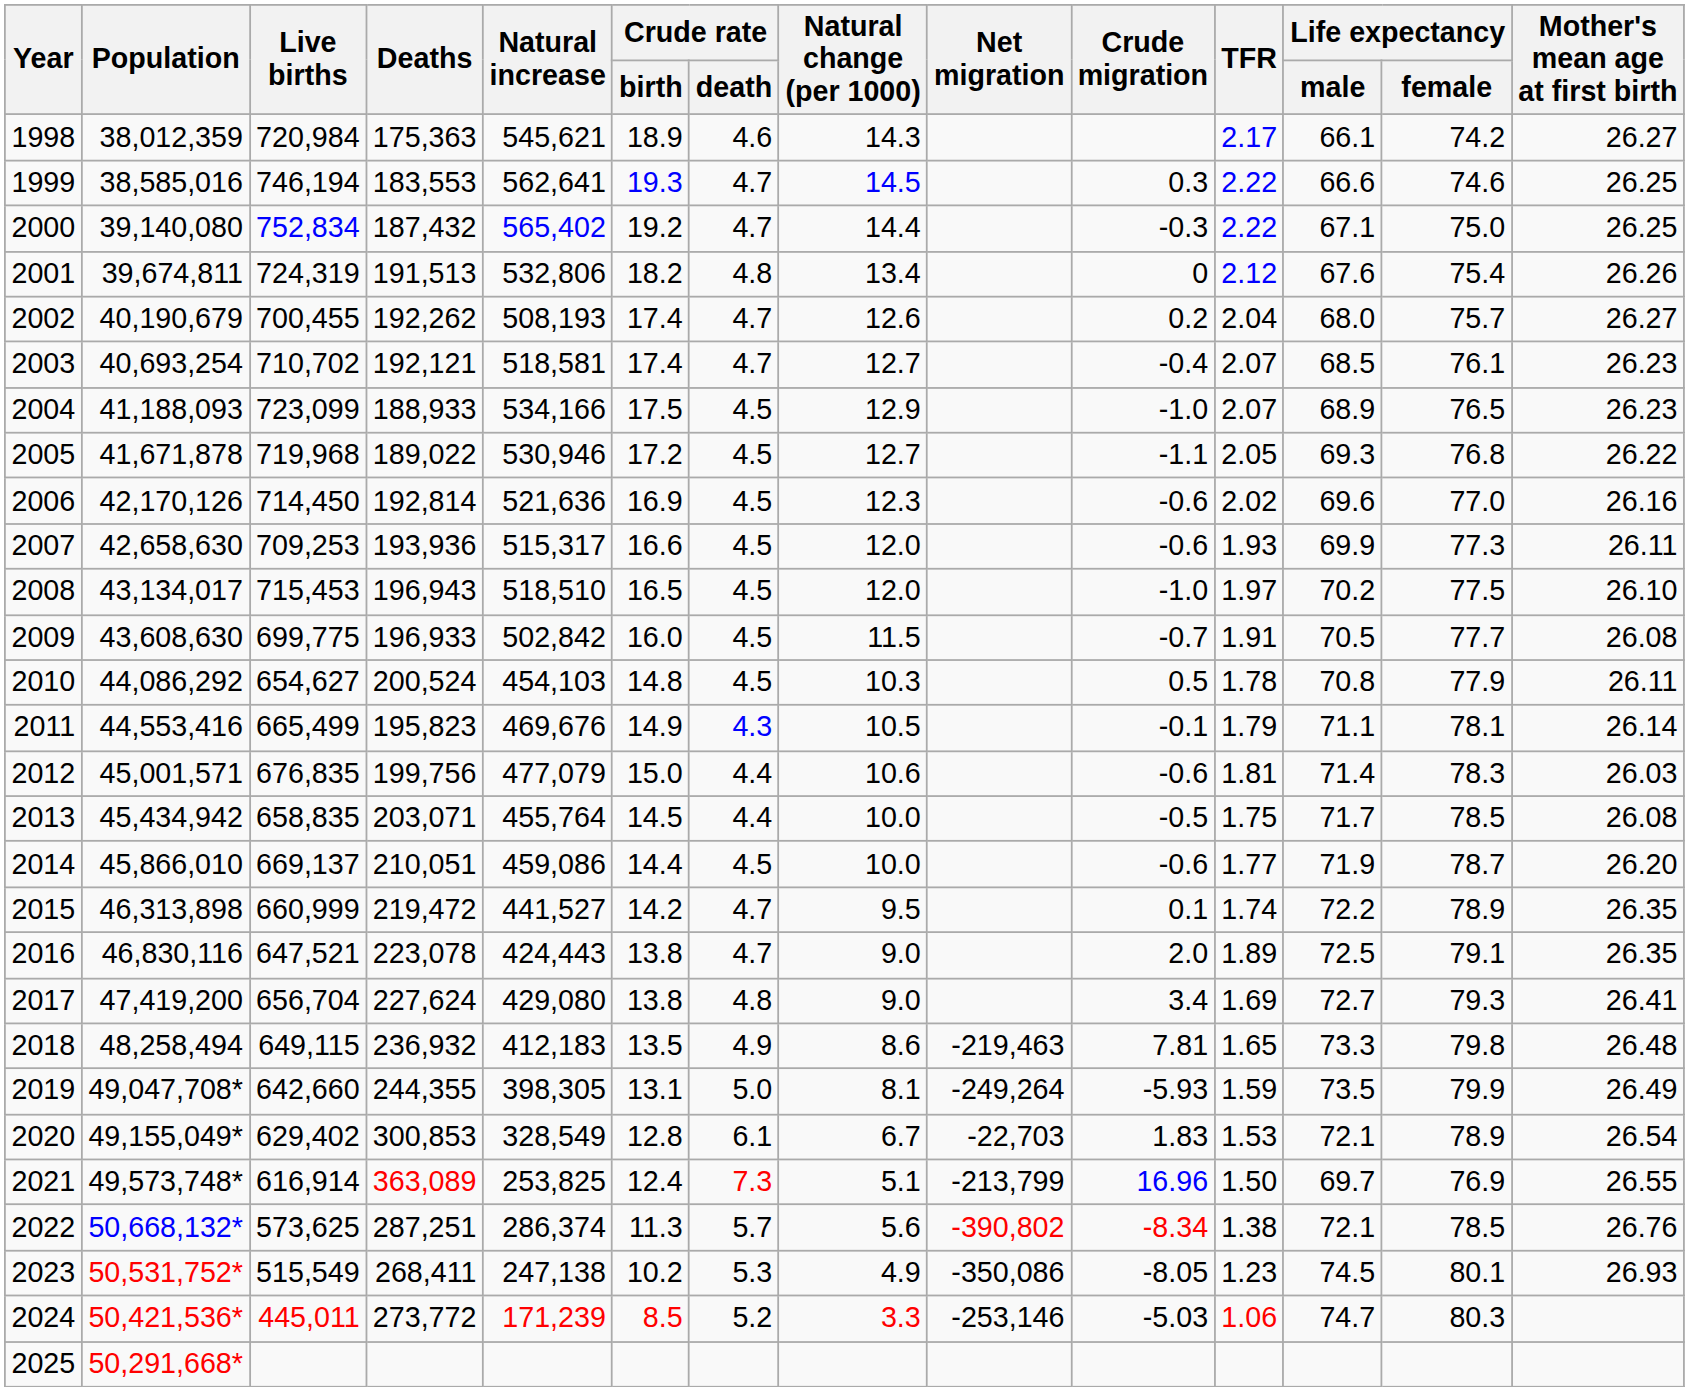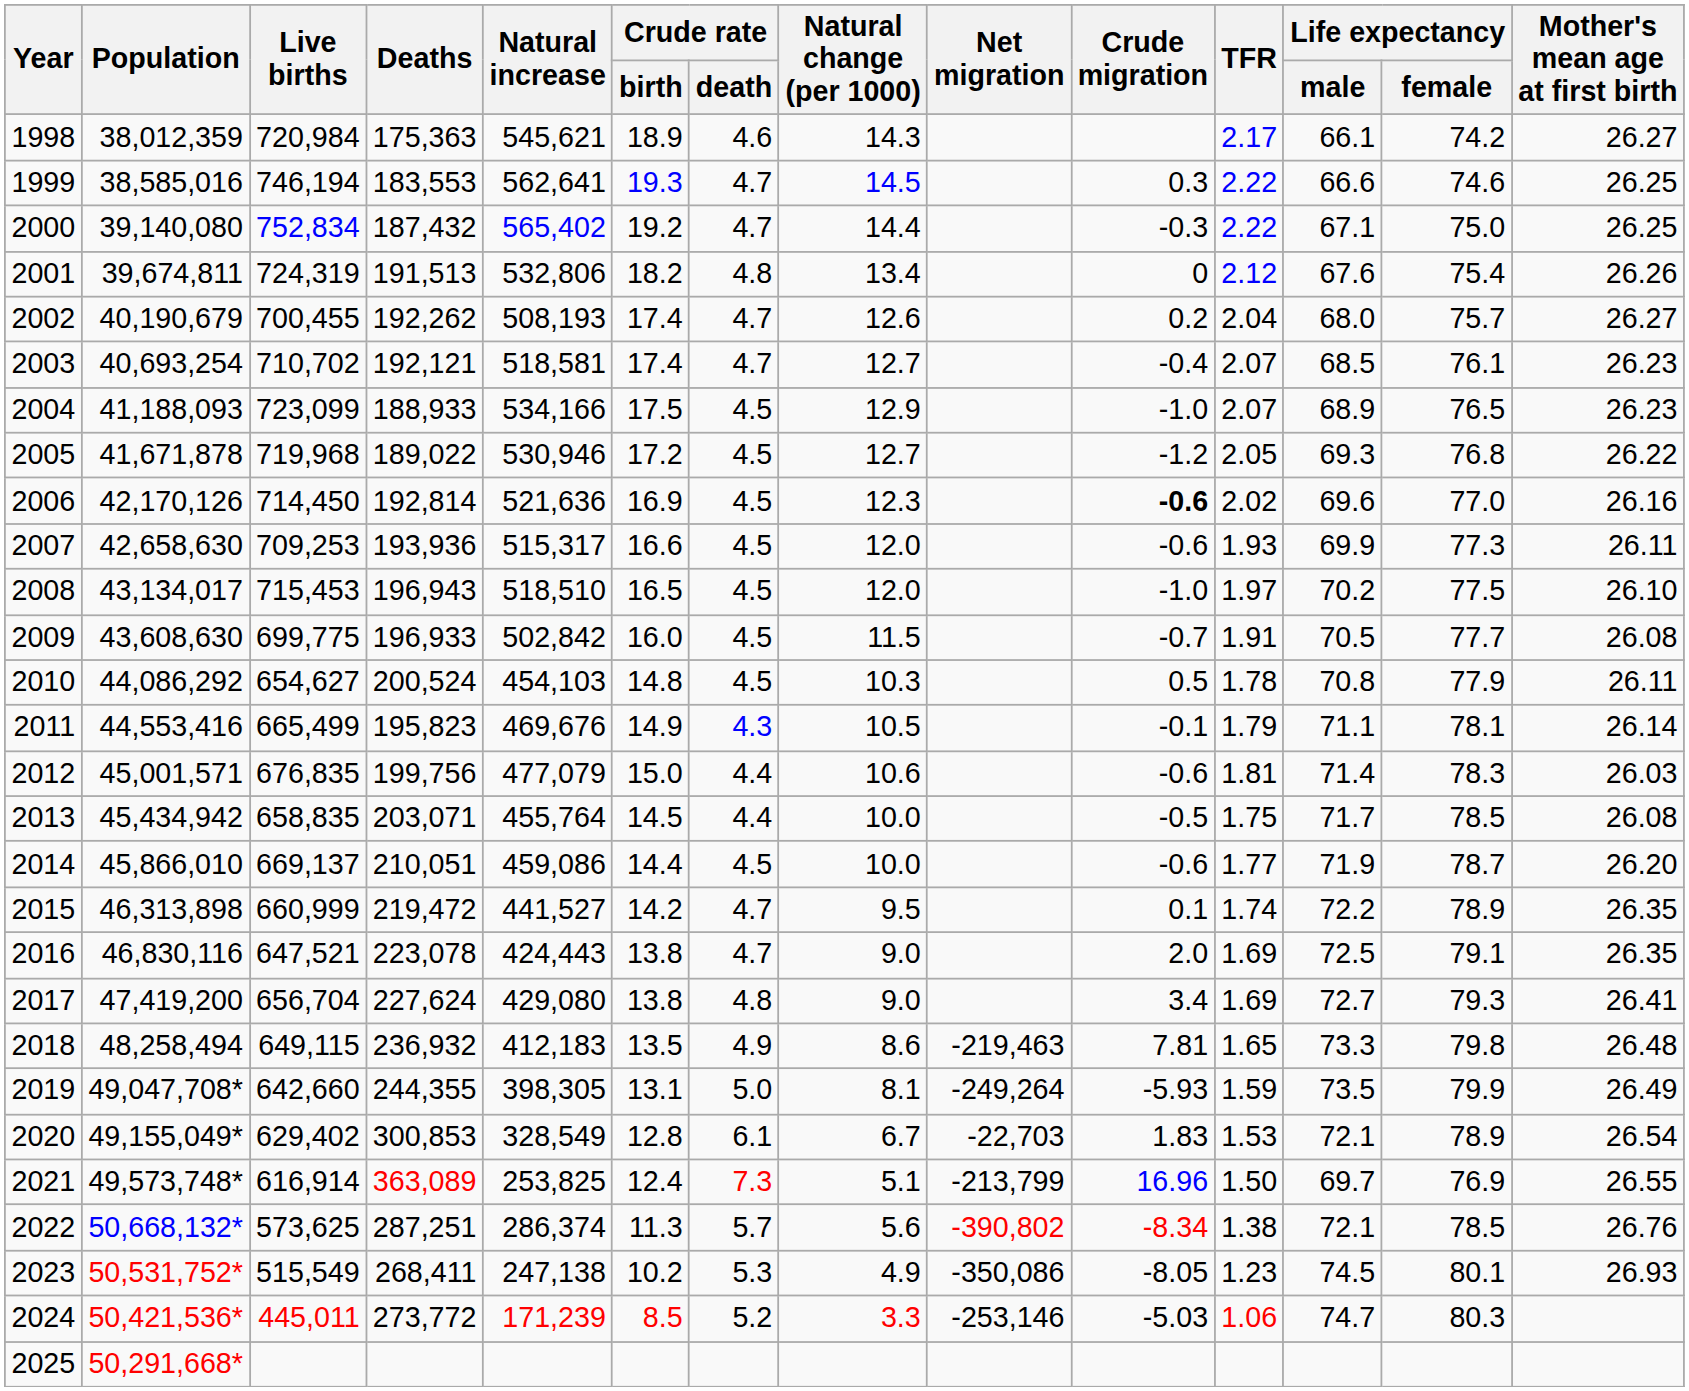 <table class="wikitable sortable" style="text-align: right;">
 <tr>
 <th rowspan=2>Year</th>
 <th rowspan=2>Population</th>
 <th rowspan=2>Live<br>births</th>
 <th rowspan=2>Deaths</th>
 <th rowspan=2>Natural<br>increase</th>
 <th colspan=2>Crude rate</th>
 <th rowspan=2>Natural<br>change<br>(per 1000)</th>
 <th rowspan=2>Net<br>migration</th>
 <th rowspan=2>Crude<br>migration</th>
 <th rowspan=2>TFR</th>
 <th colspan=2>Life expectancy</th>
 <th rowspan=2>Mother's<br>mean age<br>at first birth</th>
 </tr>
 <tr>
 <th>birth</th>
 <th>death</th>
 <th>male</th>
 <th>female</th>
 </tr>
 <tr>
 <td align="right">1998</td>
 <td align="right">38,012,359</td>
 <td align="right">720,984</td>
 <td align="right">175,363</td>
 <td align="right">545,621</td>
 <td align="right">18.9</td>
 <td>4.6</td>
 <td align="right">14.3</td>
 <td></td>
 <td></td>
 <td style="color: blue">2.17</td>
 <td align="right">66.1</td>
 <td align="right">74.2</td>
 <td align="right">26.27</td>
 </tr>
 <tr>
 <td align="right">1999</td>
 <td align="right">38,585,016</td>
 <td align="right">746,194</td>
 <td align="right">183,553</td>
 <td align="right">562,641</td>
 <td style="color: blue">19.3</td>
 <td align="right">4.7</td>
 <td style="color: blue">14.5</td>
 <td></td>
 <td>0.3</td>
 <td style="color: blue">2.22</td>
 <td align="right">66.6</td>
 <td align="right">74.6</td>
 <td align="right">26.25</td>
 </tr>
 <tr>
 <td align="right">2000</td>
 <td align="right">39,140,080</td>
 <td style="color: blue">752,834</td>
 <td align="right">187,432</td>
 <td style="color: blue">565,402</td>
 <td align="right">19.2</td>
 <td align="right">4.7</td>
 <td align="right">14.4</td>
 <td></td>
 <td>-0.3</td>
 <td style="color: blue">2.22</td>
 <td align="right">67.1</td>
 <td align="right">75.0</td>
 <td align="right">26.25</td>
 </tr>
 <tr>
 <td align="right">2001</td>
 <td align="right">39,674,811</td>
 <td align="right">724,319</td>
 <td align="right">191,513</td>
 <td align="right">532,806</td>
 <td align="right">18.2</td>
 <td align="right">4.8</td>
 <td align="right">13.4</td>
 <td></td>
 <td>0</td>
 <td style="color: blue">2.12</td>
 <td align="right">67.6</td>
 <td align="right">75.4</td>
 <td align="right">26.26</td>
 </tr>
 <tr>
 <td align="right">2002</td>
 <td align="right">40,190,679</td>
 <td align="right">700,455</td>
 <td align="right">192,262</td>
 <td align="right">508,193</td>
 <td align="right">17.4</td>
 <td align="right">4.7</td>
 <td align="right">12.6</td>
 <td></td>
 <td>0.2</td>
 <td>2.04</td>
 <td align="right">68.0</td>
 <td align="right">75.7</td>
 <td align="right">26.27</td>
 </tr>
 <tr>
 <td align="right">2003</td>
 <td align="right">40,693,254</td>
 <td align="right">710,702</td>
 <td align="right">192,121</td>
 <td align="right">518,581</td>
 <td align="right">17.4</td>
 <td align="right">4.7</td>
 <td align="right">12.7</td>
 <td></td>
 <td>-0.4</td>
 <td style="color: black">2.07</td>
 <td align="right">68.5</td>
 <td align="right">76.1</td>
 <td align="right">26.23</td>
 </tr>
 <tr>
 <td align="right">2004</td>
 <td align="right">41,188,093</td>
 <td align="right">723,099</td>
 <td align="right">188,933</td>
 <td align="right">534,166</td>
 <td align="right">17.5</td>
 <td align="right">4.5</td>
 <td align="right">12.9</td>
 <td></td>
 <td>-1.0</td>
 <td align="right">2.07</td>
 <td align="right">68.9</td>
 <td align="right">76.5</td>
 <td align="right">26.23</td>
 </tr>
 <tr>
 <td align="right">2005</td>
 <td align="right">41,671,878</td>
 <td align="right">719,968</td>
 <td align="right">189,022</td>
 <td align="right">530,946</td>
 <td align="right">17.2</td>
 <td align="right">4.5</td>
 <td align="right">12.7</td>
 <td></td>
-<td>-1.1</td>
+<td>-1.2</td>
 <td align="right">2.05</td>
 <td align="right">69.3</td>
 <td align="right">76.8</td>
 <td align="right">26.22</td>
 </tr>
 <tr>
 <td align="right">2006</td>
 <td align="right">42,170,126</td>
 <td align="right">714,450</td>
 <td align="right">192,814</td>
 <td align="right">521,636</td>
 <td align="right">16.9</td>
 <td align="right">4.5</td>
 <td align="right">12.3</td>
 <td></td>
-<td>-0.6</td>
+<td><strong>-0.6</strong></td>
 <td align="right">2.02</td>
 <td align="right">69.6</td>
 <td align="right">77.0</td>
 <td align="right">26.16</td>
 </tr>
 <tr>
 <td align="right">2007</td>
 <td align="right">42,658,630</td>
 <td align="right">709,253</td>
 <td align="right">193,936</td>
 <td align="right">515,317</td>
 <td align="right">16.6</td>
 <td align="right">4.5</td>
 <td align="right">12.0</td>
 <td></td>
 <td>-0.6</td>
 <td align="right">1.93</td>
 <td align="right">69.9</td>
 <td align="right">77.3</td>
 <td align="right">26.11</td>
 </tr>
 <tr>
 <td align="right">2008</td>
 <td align="right">43,134,017</td>
 <td align="right">715,453</td>
 <td align="right">196,943</td>
 <td align="right">518,510</td>
 <td align="right">16.5</td>
 <td align="right">4.5</td>
 <td align="right">12.0</td>
 <td></td>
 <td>-1.0</td>
 <td align="right">1.97</td>
 <td align="right">70.2</td>
 <td align="right">77.5</td>
 <td align="right">26.10</td>
 </tr>
 <tr>
 <td align="right">2009</td>
 <td align="right">43,608,630</td>
 <td align="right">699,775</td>
 <td align="right">196,933</td>
 <td align="right">502,842</td>
 <td align="right">16.0</td>
 <td align="right">4.5</td>
 <td align="right">11.5</td>
 <td></td>
 <td>-0.7</td>
 <td align="right">1.91</td>
 <td align="right">70.5</td>
 <td align="right">77.7</td>
 <td align="right">26.08</td>
 </tr>
 <tr>
 <td align="right">2010</td>
 <td align="right">44,086,292</td>
 <td align="right">654,627</td>
 <td align="right">200,524</td>
 <td align="right">454,103</td>
 <td align="right">14.8</td>
 <td align="right">4.5</td>
 <td align="right">10.3</td>
 <td></td>
 <td>0.5</td>
 <td align="right">1.78</td>
 <td align="right">70.8</td>
 <td align="right">77.9</td>
 <td align="right">26.11</td>
 </tr>
 <tr>
 <td align="right">2011</td>
 <td align="right">44,553,416</td>
 <td align="right">665,499</td>
 <td align="right">195,823</td>
 <td align="right">469,676</td>
 <td align="right">14.9</td>
 <td style="color: blue">4.3</td>
 <td align="right">10.5</td>
 <td></td>
 <td>-0.1</td>
 <td align="right">1.79</td>
 <td align="right">71.1</td>
 <td align="right">78.1</td>
 <td align="right">26.14</td>
 </tr>
 <tr>
 <td align="right">2012</td>
 <td align="right">45,001,571</td>
 <td align="right">676,835</td>
 <td align="right">199,756</td>
 <td align="right">477,079</td>
 <td align="right">15.0</td>
 <td align="right">4.4</td>
 <td align="right">10.6</td>
 <td></td>
 <td>-0.6</td>
 <td align="right">1.81</td>
 <td align="right">71.4</td>
 <td align="right">78.3</td>
 <td align="right">26.03</td>
 </tr>
 <tr>
 <td align="right">2013</td>
 <td align="right">45,434,942</td>
 <td align="right">658,835</td>
 <td align="right">203,071</td>
 <td align="right">455,764</td>
 <td align="right">14.5</td>
 <td align="right">4.4</td>
 <td align="right">10.0</td>
 <td></td>
 <td>-0.5</td>
 <td align="right">1.75</td>
 <td align="right">71.7</td>
 <td align="right">78.5</td>
 <td align="right">26.08</td>
 </tr>
 <tr>
 <td align="right">2014</td>
 <td align="right">45,866,010</td>
 <td align="right">669,137</td>
 <td align="right">210,051</td>
 <td align="right">459,086</td>
 <td align="right">14.4</td>
 <td align="right">4.5</td>
 <td align="right">10.0</td>
 <td></td>
 <td>-0.6</td>
 <td align="right">1.77</td>
 <td align="right">71.9</td>
 <td align="right">78.7</td>
 <td align="right">26.20</td>
 </tr>
 <tr>
 <td align="right">2015</td>
 <td align="right">46,313,898</td>
 <td align="right">660,999</td>
 <td align="right">219,472</td>
 <td align="right">441,527</td>
 <td align="right">14.2</td>
 <td align="right">4.7</td>
 <td align="right">9.5</td>
 <td></td>
 <td>0.1</td>
 <td align="right">1.74</td>
 <td align="right">72.2</td>
 <td align="right">78.9</td>
 <td align="right">26.35</td>
 </tr>
 <tr>
 <td align="right">2016</td>
 <td align="right">46,830,116</td>
 <td align="right">647,521</td>
 <td align="right">223,078</td>
 <td align="right">424,443</td>
 <td align="right">13.8</td>
 <td align="right">4.7</td>
 <td align="right">9.0</td>
 <td></td>
 <td>2.0</td>
-<td align="right">1.89</td>
+<td align="right">1.69</td>
 <td align="right">72.5</td>
 <td align="right">79.1</td>
 <td align="right">26.35</td>
 </tr>
 <tr>
 <td align="right">2017</td>
 <td align="right">47,419,200</td>
 <td align="right">656,704</td>
 <td align="right">227,624</td>
 <td align="right">429,080</td>
 <td align="right">13.8</td>
 <td align="right">4.8</td>
 <td align="right">9.0</td>
 <td></td>
 <td>3.4</td>
 <td align="right">1.69</td>
 <td align="right">72.7</td>
 <td align="right">79.3</td>
 <td align="right">26.41</td>
 </tr>
 <tr>
 <td align="right">2018</td>
 <td align="right">48,258,494</td>
 <td align="right">649,115</td>
 <td align="right">236,932</td>
 <td align="right">412,183</td>
 <td align="right">13.5</td>
 <td align="right">4.9</td>
 <td align="right">8.6</td>
 <td>-219,463</td>
 <td>7.81</td>
 <td align="right">1.65</td>
 <td align="right">73.3</td>
 <td align="right">79.8</td>
 <td align="right">26.48</td>
 </tr>
 <tr>
 <td align="right">2019</td>
 <td align="right">49,047,708*</td>
 <td align="right">642,660</td>
 <td align="right">244,355</td>
 <td align="right">398,305</td>
 <td align="right">13.1</td>
 <td align="right">5.0</td>
 <td align="right">8.1</td>
 <td align="right">-249,264</td>
 <td>-5.93</td>
 <td align="right">1.59</td>
 <td align="right">73.5</td>
 <td align="right">79.9</td>
 <td align="right">26.49</td>
 </tr>
 <tr>
 <td align="right">2020</td>
 <td align="right">49,155,049*</td>
 <td align="right">629,402</td>
 <td align="right">300,853</td>
 <td align="right">328,549</td>
 <td align="right">12.8</td>
 <td align="right">6.1</td>
 <td align="right">6.7</td>
 <td align="right">-22,703</td>
 <td>1.83</td>
 <td align="right">1.53</td>
 <td align="right">72.1</td>
 <td align="right">78.9</td>
 <td align="right">26.54</td>
 </tr>
 <tr>
 <td align="right">2021</td>
 <td align="right">49,573,748*</td>
 <td align="right">616,914</td>
 <td style="color: red">363,089</td>
 <td style="color: black">253,825</td>
 <td>12.4</td>
 <td style="color: red">7.3</td>
 <td align="right">5.1</td>
 <td align="right">-213,799</td>
 <td style="color: blue">16.96</td>
 <td align="right">1.50</td>
 <td align="right">69.7</td>
 <td align="right">76.9</td>
 <td align="right">26.55</td>
 </tr>
 <tr>
 <td>2022</td>
 <td style="color: blue">50,668,132*</td>
 <td>573,625</td>
 <td>287,251</td>
 <td>286,374</td>
 <td>11.3</td>
 <td>5.7</td>
 <td>5.6</td>
 <td style="color: red">-390,802</td>
 <td style="color: red">-8.34</td>
 <td>1.38</td>
 <td>72.1</td>
 <td>78.5</td>
 <td>26.76</td>
 </tr>
 <tr>
 <td>2023</td>
 <td style="color: red">50,531,752*</td>
 <td>515,549</td>
 <td>268,411</td>
 <td>247,138</td>
 <td>10.2</td>
 <td>5.3</td>
 <td>4.9</td>
 <td>-350,086</td>
 <td>-8.05</td>
 <td>1.23</td>
 <td>74.5</td>
 <td>80.1</td>
 <td>26.93</td>
 </tr>
 <tr>
 <td>2024</td>
 <td style="color: red">50,421,536*</td>
 <td style="color: red">445,011</td>
 <td>273,772</td>
 <td style="color: red">171,239</td>
 <td style="color: red">8.5</td>
 <td>5.2</td>
 <td style="color: red">3.3</td>
 <td>-253,146</td>
 <td>-5.03</td>
 <td style="color: red">1.06</td>
 <td>74.7</td>
 <td>80.3</td>
 <td></td>
 </tr>
 <tr>
 <td>2025</td>
 <td style="color: red">50,291,668*</td>
 <td></td>
 <td></td>
 <td></td>
 <td></td>
 <td></td>
 <td></td>
 <td></td>
 <td></td>
 <td></td>
 <td></td>
 <td></td>
 <td></td>
 </tr>
 </table>
